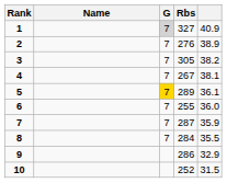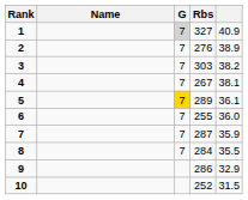 <table class="wikitable" style="text-align:center; font-size:90%;">
 <tr>
 <th width=10px>Rank</th>
 <th width=175px>Name</th>
 <th width=15px>G</th>
 <th width=10px>Rbs</th>
 <th width=10px></th>
 </tr>
 <tr>
 <td><strong>1</strong></td>
 <td align=left><strong></strong></td>
 <td style="background: lightgrey;">7</td>
 <td>327</td>
 <td>40.9</td>
 </tr>
 <tr>
 <td><strong>2</strong></td>
 <td align=left></td>
 <td>7</td>
 <td>276</td>
 <td>38.9</td>
 </tr>
 <tr>
 <td><strong>3</strong></td>
 <td align=left></td>
 <td>7</td>
-<td>305</td>
+<td>303</td>
 <td>38.2</td>
 </tr>
 <tr>
 <td><strong>4</strong></td>
 <td align=left></td>
 <td>7</td>
 <td>267</td>
 <td>38.1</td>
 </tr>
 <tr>
 <td><strong>5</strong></td>
 <td align=left></td>
 <td style="background: gold;">7</td>
 <td>289</td>
 <td>36.1</td>
 </tr>
 <tr>
 <td><strong>6</strong></td>
 <td align=left></td>
 <td>7</td>
 <td>255</td>
 <td>36.0</td>
 </tr>
 <tr>
 <td><strong>7</strong></td>
 <td align=left></td>
 <td>7</td>
 <td>287</td>
 <td>35.9</td>
 </tr>
 <tr>
 <td><strong>8</strong></td>
 <td align=left></td>
 <td>7</td>
 <td>284</td>
 <td>35.5</td>
 </tr>
 <tr>
 <td><strong>9</strong></td>
 <td align=left></td>
 <td></td>
 <td>286</td>
 <td>32.9</td>
 </tr>
 <tr>
 <td><strong>10</strong></td>
 <td align=left></td>
 <td></td>
 <td>252</td>
 <td>31.5</td>
 </tr>
 </table>
